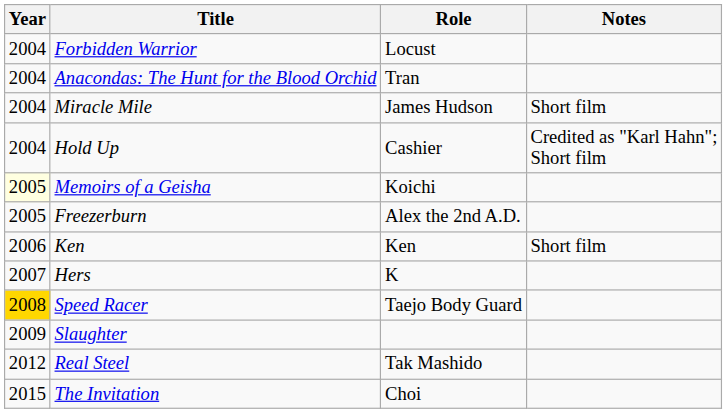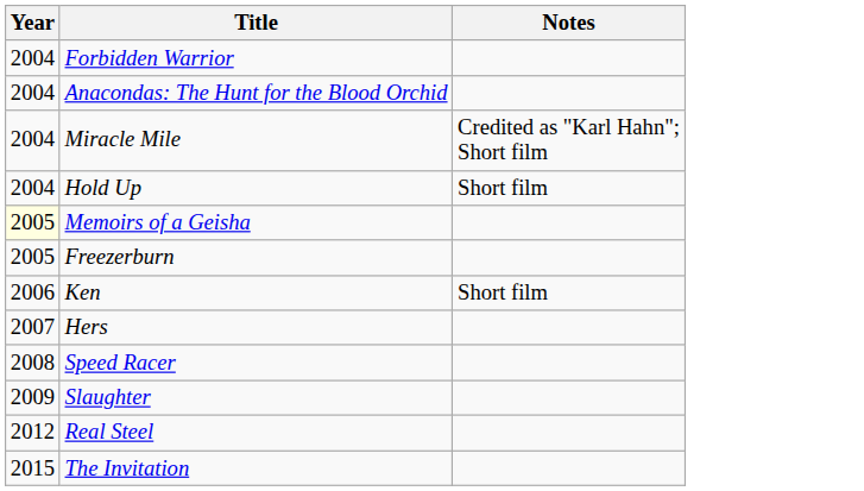 <table class="wikitable sortable">
 <tr>
 <th>Year</th>
 <th>Title</th>
-<th>Role</th>
 <th>Notes</th>
 </tr>
 <tr>
 <td>2004</td>
 <td><em><a href='#'>Forbidden Warrior</a></em></td>
-<td>Locust</td>
 <td></td>
 </tr>
 <tr>
 <td>2004</td>
 <td><em><a href='#'>Anacondas: The Hunt for the Blood Orchid</a></em></td>
-<td>Tran</td>
 <td></td>
 </tr>
 <tr>
 <td>2004</td>
 <td><em>Miracle Mile</em></td>
-<td>James Hudson</td>
-<td>Short film</td>
+<td>Credited as "Karl Hahn";<br>Short film</td>
 </tr>
 <tr>
 <td>2004</td>
 <td><em>Hold Up</em></td>
-<td>Cashier</td>
-<td>Credited as "Karl Hahn";<br>Short film</td>
+<td>Short film</td>
 </tr>
 <tr>
 <td style="background: lightyellow;">2005</td>
 <td><em><a href='#'>Memoirs of a Geisha</a></em></td>
-<td>Koichi</td>
 <td></td>
 </tr>
 <tr>
 <td>2005</td>
 <td><em>Freezerburn</em></td>
-<td>Alex the 2nd A.D.</td>
 <td></td>
 </tr>
 <tr>
 <td>2006</td>
 <td><em>Ken</em></td>
-<td>Ken</td>
 <td>Short film</td>
 </tr>
 <tr>
 <td>2007</td>
 <td><em>Hers</em></td>
-<td>K</td>
 <td></td>
 </tr>
 <tr>
-<td style="background: gold;">2008</td>
+<td>2008</td>
 <td><em><a href='#'>Speed Racer</a></em></td>
-<td>Taejo Body Guard</td>
 <td></td>
 </tr>
 <tr>
 <td>2009</td>
 <td><em><a href='#'>Slaughter</a></em></td>
 <td></td>
-<td></td>
 </tr>
 <tr>
 <td>2012</td>
 <td><em><a href='#'>Real Steel</a></em></td>
-<td>Tak Mashido</td>
 <td></td>
 </tr>
 <tr>
 <td>2015</td>
 <td><em><a href='#'>The Invitation</a></em></td>
-<td>Choi</td>
 <td></td>
 </tr>
 </table>
